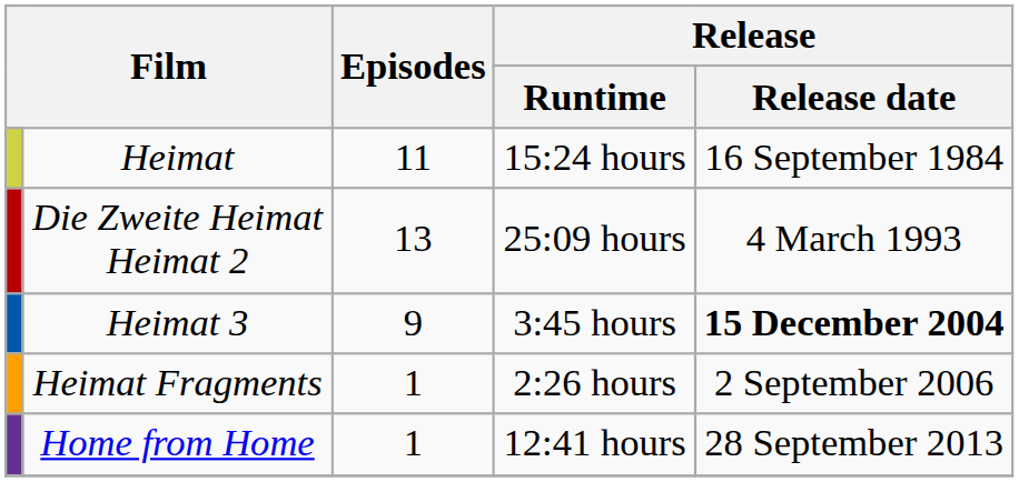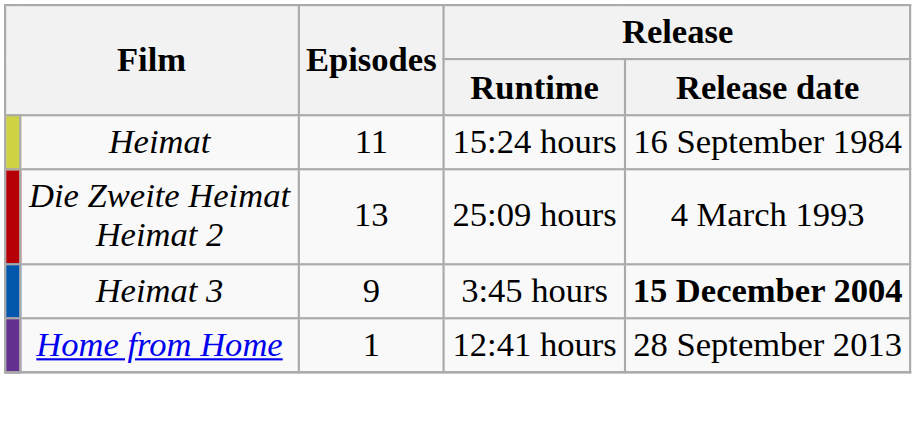 <table class="wikitable" style="text-align: center;">
 <tr>
 <th colspan="2" rowspan="2" scope="col">Film</th>
 <th rowspan="2" scope="col">Episodes</th>
 <th colspan="2" scope="col">Release</th>
 </tr>
 <tr>
 <th>Runtime</th>
 <th>Release date</th>
 </tr>
 <tr>
 <td style="background:#ced343; height:10px;"></td>
 <td scope="row"><em>Heimat</em></td>
 <td>11</td>
 <td>15:24 hours</td>
 <td>16 September 1984</td>
 </tr>
 <tr>
 <td style="background:#B60006; height:10px;"></td>
 <td scope="row"><em>Die Zweite Heimat</em><br> <em>Heimat 2</em></td>
 <td>13</td>
 <td>25:09 hours</td>
 <td>4 March 1993</td>
 </tr>
 <tr>
 <td style="background:#0257AC; height:10px;"></td>
 <td scope="row"><em>Heimat 3</em></td>
 <td>9</td>
 <td>3:45 hours</td>
 <td><strong>15 December 2004</strong></td>
 </tr>
 <tr>
-<td style="background:#FFA000; height:10px;"></td>
-<td scope="row"><em>Heimat Fragments</em></td>
-<td>1</td>
-<td>2:26 hours</td>
-<td>2 September 2006</td>
-</tr>
-<tr>
 <td style="background:#643190; height:10px;"></td>
 <td scope="row"><a href='#'><em>Home from Home</em></a></td>
 <td>1</td>
 <td>12:41 hours</td>
 <td>28 September 2013</td>
 </tr>
 <tr>
 </tr>
 </table>
